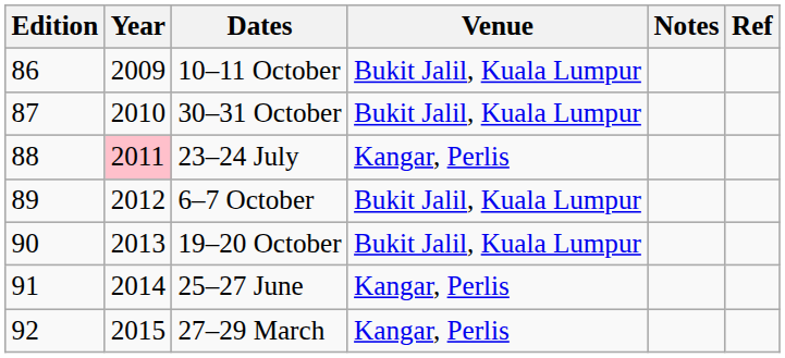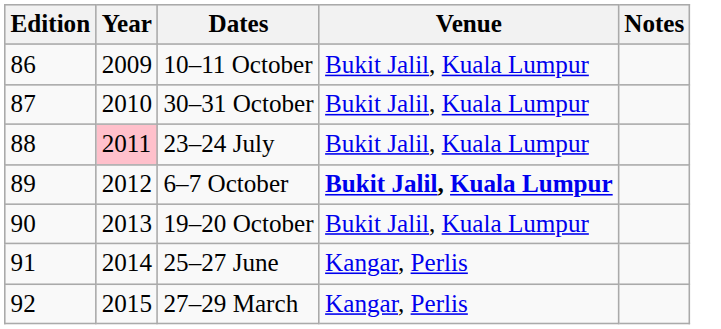 <table class="wikitable">
 <tr>
 <th>Edition</th>
 <th>Year</th>
 <th>Dates</th>
 <th>Venue</th>
 <th>Notes</th>
-<th>Ref</th>
 </tr>
 <tr>
 <td>86</td>
 <td>2009</td>
 <td>10–11 October</td>
 <td><a href='#'>Bukit Jalil</a>, <a href='#'>Kuala Lumpur</a></td>
-<td></td>
 <td></td>
 </tr>
 <tr>
 <td>87</td>
 <td>2010</td>
 <td>30–31 October</td>
 <td><a href='#'>Bukit Jalil</a>, <a href='#'>Kuala Lumpur</a></td>
 <td></td>
-<td></td>
 </tr>
 <tr>
 <td>88</td>
 <td style="background: pink;">2011</td>
 <td>23–24 July</td>
-<td><a href='#'>Kangar</a>, <a href='#'>Perlis</a></td>
-<td></td>
+<td><a href='#'>Bukit Jalil</a>, <a href='#'>Kuala Lumpur</a></td>
 <td></td>
 </tr>
 <tr>
 <td>89</td>
 <td>2012</td>
 <td>6–7 October</td>
-<td><a href='#'>Bukit Jalil</a>, <a href='#'>Kuala Lumpur</a></td>
-<td></td>
+<td><strong><a href='#'>Bukit Jalil</a>, <a href='#'>Kuala Lumpur</a></strong></td>
 <td></td>
 </tr>
 <tr>
 <td>90</td>
 <td>2013</td>
 <td>19–20 October</td>
 <td><a href='#'>Bukit Jalil</a>, <a href='#'>Kuala Lumpur</a></td>
 <td></td>
-<td></td>
 </tr>
 <tr>
 <td>91</td>
 <td>2014</td>
 <td>25–27 June</td>
 <td><a href='#'>Kangar</a>, <a href='#'>Perlis</a></td>
-<td></td>
 <td></td>
 </tr>
 <tr>
 <td>92</td>
 <td>2015</td>
 <td>27–29 March</td>
 <td><a href='#'>Kangar</a>, <a href='#'>Perlis</a></td>
 <td></td>
-<td></td>
 </tr>
 </table>
